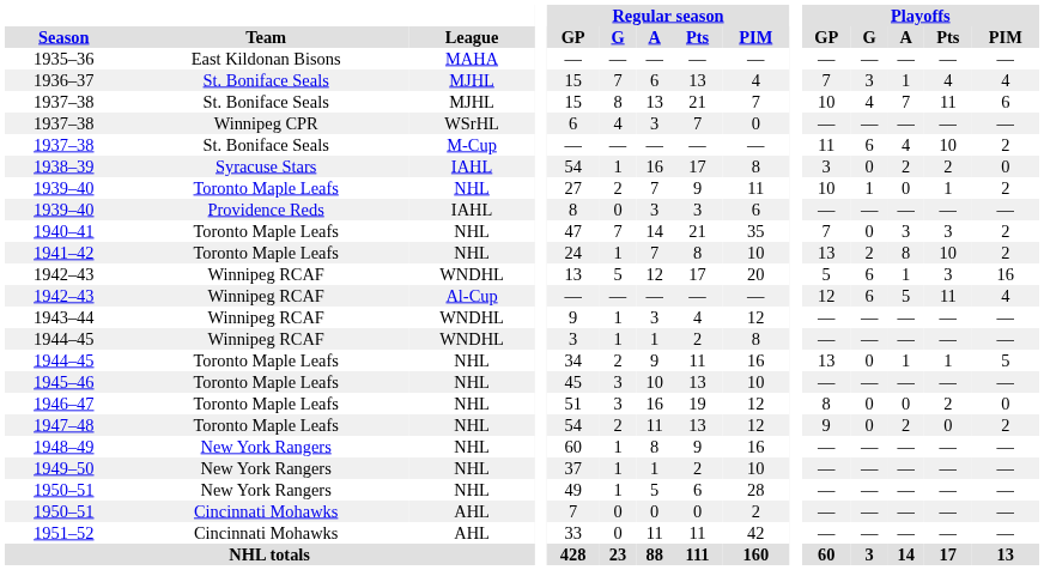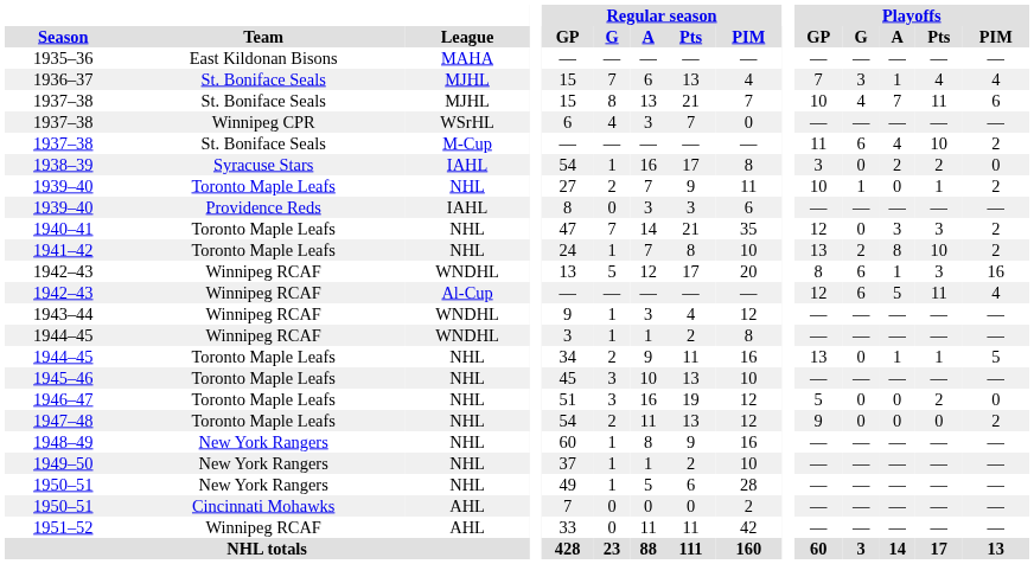 <table border="0" cellpadding="1" cellspacing="0" style="text-align:center; width:60em">
 <tr bgcolor="#e0e0e0">
 <th colspan="3" bgcolor="#ffffff"> </th>
 <th rowspan="99" bgcolor="#ffffff"> </th>
 <th colspan="5"><a href='#'>Regular season</a></th>
 <th rowspan="99" bgcolor="#ffffff"> </th>
 <th colspan="5"><a href='#'>Playoffs</a></th>
 </tr>
 <tr bgcolor="#e0e0e0">
 <th><a href='#'>Season</a></th>
 <th>Team</th>
 <th>League</th>
 <th>GP</th>
 <th><a href='#'>G</a></th>
 <th><a href='#'>A</a></th>
 <th><a href='#'>Pts</a></th>
 <th><a href='#'>PIM</a></th>
 <th>GP</th>
 <th>G</th>
 <th>A</th>
 <th>Pts</th>
 <th>PIM</th>
 </tr>
 <tr>
 <td>1935–36</td>
 <td>East Kildonan Bisons</td>
 <td><a href='#'>MAHA</a></td>
 <td>—</td>
 <td>—</td>
 <td>—</td>
 <td>—</td>
 <td>—</td>
 <td>—</td>
 <td>—</td>
 <td>—</td>
 <td>—</td>
 <td>—</td>
 </tr>
 <tr bgcolor="#f0f0f0">
 <td>1936–37</td>
 <td><a href='#'>St. Boniface Seals</a></td>
 <td><a href='#'>MJHL</a></td>
 <td>15</td>
 <td>7</td>
 <td>6</td>
 <td>13</td>
 <td>4</td>
 <td>7</td>
 <td>3</td>
 <td>1</td>
 <td>4</td>
 <td>4</td>
 </tr>
 <tr>
 <td>1937–38</td>
 <td>St. Boniface Seals</td>
 <td>MJHL</td>
 <td>15</td>
 <td>8</td>
 <td>13</td>
 <td>21</td>
 <td>7</td>
 <td>10</td>
 <td>4</td>
 <td>7</td>
 <td>11</td>
 <td>6</td>
 </tr>
 <tr bgcolor="#f0f0f0">
 <td>1937–38</td>
 <td>Winnipeg CPR</td>
 <td>WSrHL</td>
 <td>6</td>
 <td>4</td>
 <td>3</td>
 <td>7</td>
 <td>0</td>
 <td>—</td>
 <td>—</td>
 <td>—</td>
 <td>—</td>
 <td>—</td>
 </tr>
 <tr>
 <td><a href='#'>1937–38</a></td>
 <td>St. Boniface Seals</td>
 <td><a href='#'>M-Cup</a></td>
 <td>—</td>
 <td>—</td>
 <td>—</td>
 <td>—</td>
 <td>—</td>
 <td>11</td>
 <td>6</td>
 <td>4</td>
 <td>10</td>
 <td>2</td>
 </tr>
 <tr bgcolor="#f0f0f0">
 <td><a href='#'>1938–39</a></td>
 <td><a href='#'>Syracuse Stars</a></td>
 <td><a href='#'>IAHL</a></td>
 <td>54</td>
 <td>1</td>
 <td>16</td>
 <td>17</td>
 <td>8</td>
 <td>3</td>
 <td>0</td>
 <td>2</td>
 <td>2</td>
 <td>0</td>
 </tr>
 <tr>
 <td><a href='#'>1939–40</a></td>
 <td><a href='#'>Toronto Maple Leafs</a></td>
 <td><a href='#'>NHL</a></td>
 <td>27</td>
 <td>2</td>
 <td>7</td>
 <td>9</td>
 <td>11</td>
 <td>10</td>
 <td>1</td>
 <td>0</td>
 <td>1</td>
 <td>2</td>
 </tr>
 <tr bgcolor="#f0f0f0">
 <td><a href='#'>1939–40</a></td>
 <td><a href='#'>Providence Reds</a></td>
 <td>IAHL</td>
 <td>8</td>
 <td>0</td>
 <td>3</td>
 <td>3</td>
 <td>6</td>
 <td>—</td>
 <td>—</td>
 <td>—</td>
 <td>—</td>
 <td>—</td>
 </tr>
 <tr>
 <td><a href='#'>1940–41</a></td>
 <td>Toronto Maple Leafs</td>
 <td>NHL</td>
 <td>47</td>
 <td>7</td>
 <td>14</td>
 <td>21</td>
 <td>35</td>
-<td>7</td>
+<td>12</td>
 <td>0</td>
 <td>3</td>
 <td>3</td>
 <td>2</td>
 </tr>
 <tr bgcolor="#f0f0f0">
 <td><a href='#'>1941–42</a></td>
 <td>Toronto Maple Leafs</td>
 <td>NHL</td>
 <td>24</td>
 <td>1</td>
 <td>7</td>
 <td>8</td>
 <td>10</td>
 <td>13</td>
 <td>2</td>
 <td>8</td>
 <td>10</td>
 <td>2</td>
 </tr>
 <tr>
 <td>1942–43</td>
 <td>Winnipeg RCAF</td>
 <td>WNDHL</td>
 <td>13</td>
 <td>5</td>
 <td>12</td>
 <td>17</td>
 <td>20</td>
-<td>5</td>
+<td>8</td>
 <td>6</td>
 <td>1</td>
 <td>3</td>
 <td>16</td>
 </tr>
 <tr bgcolor="#f0f0f0">
 <td><a href='#'>1942–43</a></td>
 <td>Winnipeg RCAF</td>
 <td><a href='#'>Al-Cup</a></td>
 <td>—</td>
 <td>—</td>
 <td>—</td>
 <td>—</td>
 <td>—</td>
 <td>12</td>
 <td>6</td>
 <td>5</td>
 <td>11</td>
 <td>4</td>
 </tr>
 <tr>
 <td>1943–44</td>
 <td>Winnipeg RCAF</td>
 <td>WNDHL</td>
 <td>9</td>
 <td>1</td>
 <td>3</td>
 <td>4</td>
 <td>12</td>
 <td>—</td>
 <td>—</td>
 <td>—</td>
 <td>—</td>
 <td>—</td>
 </tr>
 <tr bgcolor="#f0f0f0">
 <td>1944–45</td>
 <td>Winnipeg RCAF</td>
 <td>WNDHL</td>
 <td>3</td>
 <td>1</td>
 <td>1</td>
 <td>2</td>
 <td>8</td>
 <td>—</td>
 <td>—</td>
 <td>—</td>
 <td>—</td>
 <td>—</td>
 </tr>
 <tr>
 <td><a href='#'>1944–45</a></td>
 <td>Toronto Maple Leafs</td>
 <td>NHL</td>
 <td>34</td>
 <td>2</td>
 <td>9</td>
 <td>11</td>
 <td>16</td>
 <td>13</td>
 <td>0</td>
 <td>1</td>
 <td>1</td>
 <td>5</td>
 </tr>
 <tr bgcolor="#f0f0f0">
 <td><a href='#'>1945–46</a></td>
 <td>Toronto Maple Leafs</td>
 <td>NHL</td>
 <td>45</td>
 <td>3</td>
 <td>10</td>
 <td>13</td>
 <td>10</td>
 <td>—</td>
 <td>—</td>
 <td>—</td>
 <td>—</td>
 <td>—</td>
 </tr>
 <tr>
 <td><a href='#'>1946–47</a></td>
 <td>Toronto Maple Leafs</td>
 <td>NHL</td>
 <td>51</td>
 <td>3</td>
 <td>16</td>
 <td>19</td>
 <td>12</td>
-<td>8</td>
+<td>5</td>
 <td>0</td>
 <td>0</td>
 <td>2</td>
 <td>0</td>
 </tr>
 <tr bgcolor="#f0f0f0">
 <td><a href='#'>1947–48</a></td>
 <td>Toronto Maple Leafs</td>
 <td>NHL</td>
 <td>54</td>
 <td>2</td>
 <td>11</td>
 <td>13</td>
 <td>12</td>
 <td>9</td>
 <td>0</td>
-<td>2</td>
+<td>0</td>
 <td>0</td>
 <td>2</td>
 </tr>
 <tr>
 <td><a href='#'>1948–49</a></td>
 <td><a href='#'>New York Rangers</a></td>
 <td>NHL</td>
 <td>60</td>
 <td>1</td>
 <td>8</td>
 <td>9</td>
 <td>16</td>
 <td>—</td>
 <td>—</td>
 <td>—</td>
 <td>—</td>
 <td>—</td>
 </tr>
 <tr bgcolor="#f0f0f0">
 <td><a href='#'>1949–50</a></td>
 <td>New York Rangers</td>
 <td>NHL</td>
 <td>37</td>
 <td>1</td>
 <td>1</td>
 <td>2</td>
 <td>10</td>
 <td>—</td>
 <td>—</td>
 <td>—</td>
 <td>—</td>
 <td>—</td>
 </tr>
 <tr>
 <td><a href='#'>1950–51</a></td>
 <td>New York Rangers</td>
 <td>NHL</td>
 <td>49</td>
 <td>1</td>
 <td>5</td>
 <td>6</td>
 <td>28</td>
 <td>—</td>
 <td>—</td>
 <td>—</td>
 <td>—</td>
 <td>—</td>
 </tr>
 <tr bgcolor="#f0f0f0">
 <td><a href='#'>1950–51</a></td>
 <td><a href='#'>Cincinnati Mohawks</a></td>
 <td>AHL</td>
 <td>7</td>
 <td>0</td>
 <td>0</td>
 <td>0</td>
 <td>2</td>
 <td>—</td>
 <td>—</td>
 <td>—</td>
 <td>—</td>
 <td>—</td>
 </tr>
 <tr>
 <td><a href='#'>1951–52</a></td>
-<td>Cincinnati Mohawks</td>
+<td>Winnipeg RCAF</td>
 <td>AHL</td>
 <td>33</td>
 <td>0</td>
 <td>11</td>
 <td>11</td>
 <td>42</td>
 <td>—</td>
 <td>—</td>
 <td>—</td>
 <td>—</td>
 <td>—</td>
 </tr>
 <tr bgcolor="#e0e0e0">
 <th colspan="3">NHL totals</th>
 <th>428</th>
 <th>23</th>
 <th>88</th>
 <th>111</th>
 <th>160</th>
 <th>60</th>
 <th>3</th>
 <th>14</th>
 <th>17</th>
 <th>13</th>
 </tr>
 </table>
